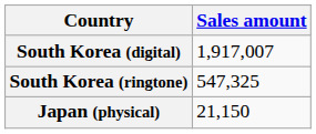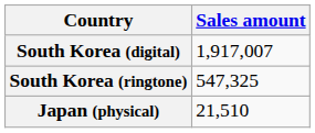 <table class="wikitable plainrowheaders sortable">
 <tr>
 <th>Country</th>
 <th><a href='#'>Sales amount</a></th>
 </tr>
 <tr>
 <th scope="row">South Korea <small>(digital)</small></th>
 <td>1,917,007</td>
 </tr>
 <tr>
 <th scope="row">South Korea <small>(ringtone)</small></th>
 <td>547,325</td>
 </tr>
 <tr>
 <th scope="row">Japan <small>(physical)</small></th>
-<td>21,150</td>
+<td>21,510</td>
 </tr>
 </table>
